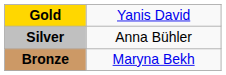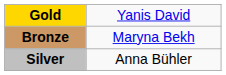 <table class="wikitable" style="text-align:center" width="250px">
 <tr>
 <td bgcolor="gold"><strong>Gold</strong></td>
 <td><a href='#'>Yanis David</a><br>  <small><em></em></small></td>
 </tr>
 <tr>
+<td bgcolor="CC9966"><strong>Bronze</strong></td>
+<td><a href='#'>Maryna Bekh</a><br>  <small><em></em></small></td>
+</tr>
+<tr>
 <td bgcolor="silver"><strong>Silver</strong></td>
 <td>Anna Bühler<br>  <small><em></em></small></td>
 </tr>
-<tr>
-<td bgcolor="CC9966"><strong>Bronze</strong></td>
-<td><a href='#'>Maryna Bekh</a><br>  <small><em></em></small></td>
-</tr>
 </table>
